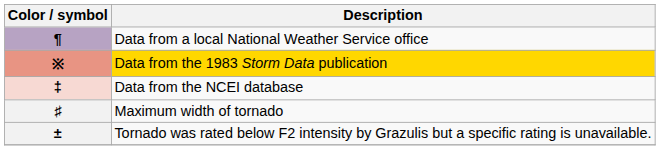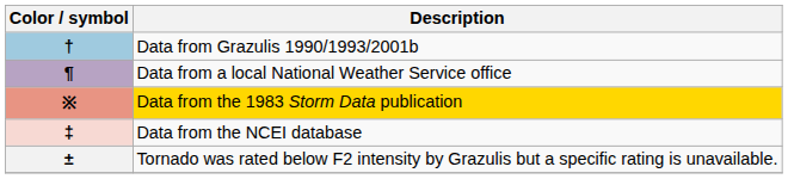 <table class="wikitable">
 <tr>
 <th scope="col">Color / symbol</th>
 <th scope="col">Description</th>
+</tr>
+<tr>
+<th scope="row" style="background-color:#9FCADF;">†</th>
+<td>Data from Grazulis 1990/1993/2001b</td>
 </tr>
 <tr>
 <th scope="row" style="background-color:#B7A3C3;">¶</th>
 <td>Data from a local National Weather Service office</td>
 </tr>
 <tr>
 <th scope="row" style="background-color:#E89483;">※</th>
 <td style="background: gold;">Data from the 1983 <em>Storm Data</em> publication</td>
 </tr>
 <tr>
 <th scope="row" style="background-color:#F7D9D3;">‡</th>
 <td>Data from the NCEI database</td>
 </tr>
 <tr>
-<th scope="row">♯</th>
-<td>Maximum width of tornado</td>
-</tr>
-<tr>
 <th scope="row">±</th>
 <td>Tornado was rated below F2 intensity by Grazulis but a specific rating is unavailable.</td>
 </tr>
 <tr>
 </tr>
 </table>
